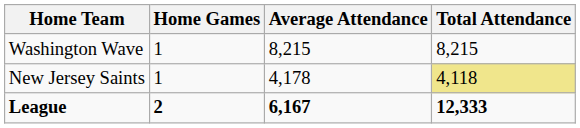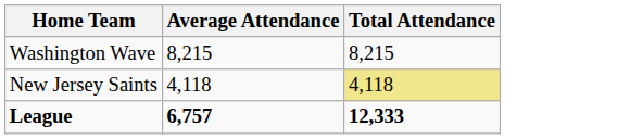 <table class="wikitable sortable">
 <tr>
 <th>Home Team</th>
-<th>Home Games</th>
 <th>Average Attendance</th>
 <th>Total Attendance</th>
 </tr>
 <tr>
 <td>Washington Wave</td>
-<td>1</td>
 <td>8,215</td>
 <td>8,215</td>
 </tr>
 <tr>
 <td>New Jersey Saints</td>
-<td>1</td>
-<td>4,178</td>
+<td>4,118</td>
 <td style="background: khaki;">4,118</td>
 </tr>
 <tr class="sortbottom">
 <td><strong>League</strong></td>
-<td><strong>2</strong></td>
-<td><strong>6,167</strong></td>
+<td><strong>6,757</strong></td>
 <td><strong>12,333</strong></td>
 </tr>
 </table>
